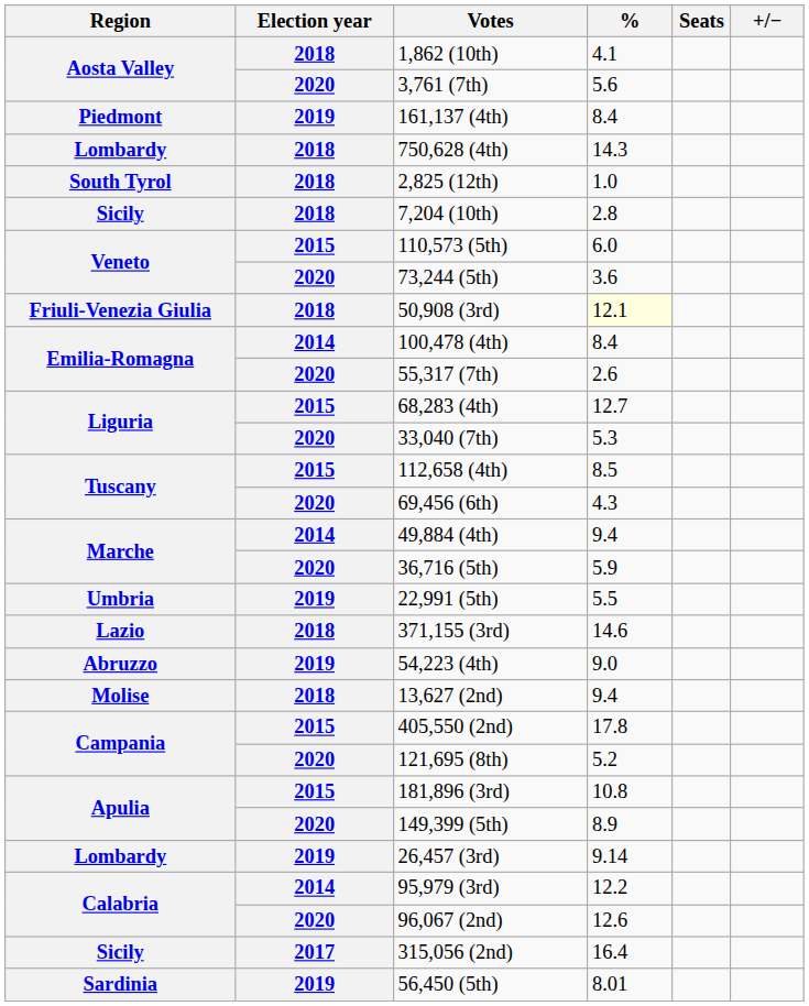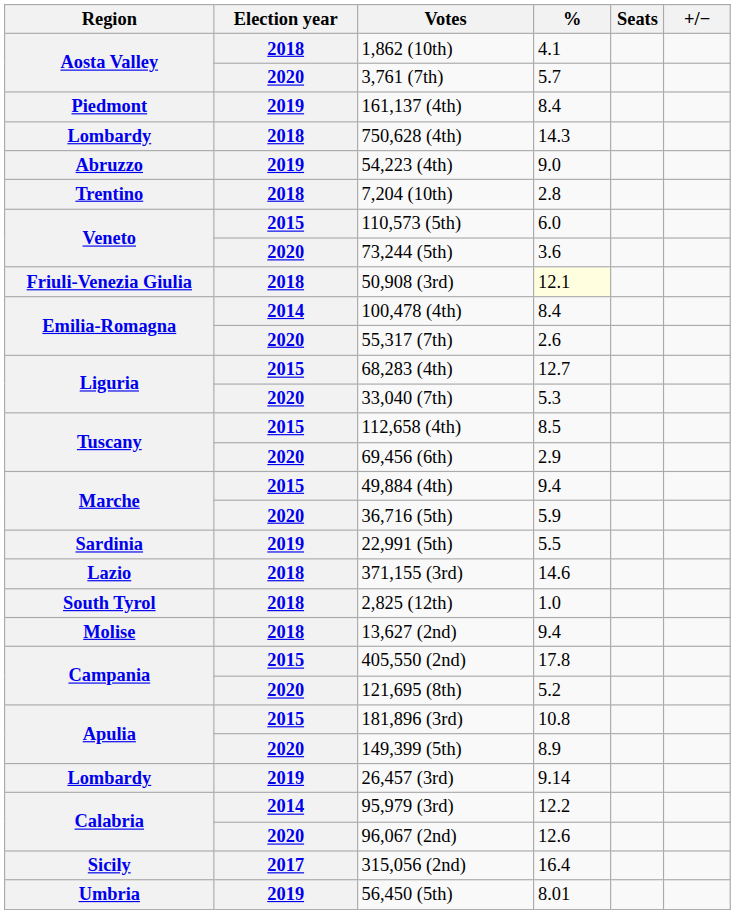 <table class=wikitable style="width:50%; border:1px #AAAAFF solid">
 <tr>
 <th width=19%>Region</th>
 <th width=13%>Election year</th>
 <th width=16%>Votes</th>
 <th width=7%>%</th>
 <th width=1%>Seats</th>
 <th width=6%>+/−</th>
 </tr>
 <tr>
 <th rowspan=2><a href='#'>Aosta Valley</a></th>
 <th><a href='#'>2018</a></th>
 <td>1,862 (10th)</td>
 <td>4.1</td>
 <td></td>
 <td></td>
 </tr>
 <tr>
 <th><a href='#'>2020</a></th>
 <td>3,761 (7th)</td>
-<td>5.6</td>
+<td>5.7</td>
 <td></td>
 <td></td>
 </tr>
 <tr>
 <th><a href='#'>Piedmont</a></th>
 <th><a href='#'>2019</a></th>
 <td>161,137 (4th)</td>
 <td>8.4</td>
 <td></td>
 <td></td>
 </tr>
 <tr>
 <th><a href='#'>Lombardy</a></th>
 <th><a href='#'>2018</a></th>
 <td>750,628 (4th)</td>
 <td>14.3</td>
 <td></td>
 <td></td>
 </tr>
 <tr>
-<th><a href='#'>South Tyrol</a></th>
-<th><a href='#'>2018</a></th>
-<td>2,825	 (12th)</td>
-<td>1.0</td>
+<th><a href='#'>Abruzzo</a></th>
+<th><a href='#'>2019</a></th>
+<td>54,223 (4th)</td>
+<td>9.0</td>
 <td></td>
 <td></td>
 </tr>
 <tr>
-<th><a href='#'>Sicily</a></th>
+<th><a href='#'>Trentino</a></th>
 <th><a href='#'>2018</a></th>
 <td>7,204 (10th)</td>
 <td>2.8</td>
 <td></td>
 <td></td>
 </tr>
 <tr>
 <th rowspan=2><a href='#'>Veneto</a></th>
 <th><a href='#'>2015</a></th>
 <td>110,573 (5th)</td>
 <td>6.0</td>
 <td></td>
 <td></td>
 </tr>
 <tr>
 <th><a href='#'>2020</a></th>
 <td>73,244 (5th)</td>
 <td>3.6</td>
 <td></td>
 <td></td>
 </tr>
 <tr>
 <th><a href='#'>Friuli-Venezia Giulia</a></th>
 <th><a href='#'>2018</a></th>
 <td>50,908 (3rd)</td>
 <td style="background: lightyellow;">12.1</td>
 <td></td>
 <td></td>
 </tr>
 <tr>
 <th rowspan=2><a href='#'>Emilia-Romagna</a></th>
 <th><a href='#'>2014</a></th>
 <td>100,478 (4th)</td>
 <td>8.4</td>
 <td></td>
 <td></td>
 </tr>
 <tr>
 <th><a href='#'>2020</a></th>
 <td>55,317 (7th)</td>
 <td>2.6</td>
 <td></td>
 <td></td>
 </tr>
 <tr>
 <th rowspan=2><a href='#'>Liguria</a></th>
 <th><a href='#'>2015</a></th>
 <td>68,283 (4th)</td>
 <td>12.7</td>
 <td></td>
 <td></td>
 </tr>
 <tr>
 <th><a href='#'>2020</a></th>
 <td>33,040 (7th)</td>
 <td>5.3</td>
 <td></td>
 <td></td>
 </tr>
 <tr>
 <th rowspan=2><a href='#'>Tuscany</a></th>
 <th><a href='#'>2015</a></th>
 <td>112,658 (4th)</td>
 <td>8.5</td>
 <td></td>
 <td></td>
 </tr>
 <tr>
 <th><a href='#'>2020</a></th>
 <td>69,456 (6th)</td>
-<td>4.3</td>
+<td>2.9</td>
 <td></td>
 <td></td>
 </tr>
 <tr>
 <th rowspan=2><a href='#'>Marche</a></th>
-<th><a href='#'>2014</a></th>
+<th><a href='#'>2015</a></th>
 <td>49,884 (4th)</td>
 <td>9.4</td>
 <td></td>
 <td></td>
 </tr>
 <tr>
 <th><a href='#'>2020</a></th>
 <td>36,716 (5th)</td>
 <td>5.9</td>
 <td></td>
 <td></td>
 </tr>
 <tr>
-<th><a href='#'>Umbria</a></th>
+<th><a href='#'>Sardinia</a></th>
 <th><a href='#'>2019</a></th>
 <td>22,991 (5th)</td>
 <td>5.5</td>
 <td></td>
 <td></td>
 </tr>
 <tr>
 <th><a href='#'>Lazio</a></th>
 <th><a href='#'>2018</a></th>
 <td>371,155 (3rd)</td>
 <td>14.6</td>
 <td></td>
 <td></td>
 </tr>
 <tr>
-<th><a href='#'>Abruzzo</a></th>
-<th><a href='#'>2019</a></th>
-<td>54,223 (4th)</td>
-<td>9.0</td>
+<th><a href='#'>South Tyrol</a></th>
+<th><a href='#'>2018</a></th>
+<td>2,825	 (12th)</td>
+<td>1.0</td>
 <td></td>
 <td></td>
 </tr>
 <tr>
 <th><a href='#'>Molise</a></th>
 <th><a href='#'>2018</a></th>
 <td>13,627 (2nd)</td>
 <td>9.4</td>
 <td></td>
 <td></td>
 </tr>
 <tr>
 <th rowspan=2><a href='#'>Campania</a></th>
 <th><a href='#'>2015</a></th>
 <td>405,550 (2nd)</td>
 <td>17.8</td>
 <td></td>
 <td></td>
 </tr>
 <tr>
 <th><a href='#'>2020</a></th>
 <td>121,695 (8th)</td>
 <td>5.2</td>
 <td></td>
 <td></td>
 </tr>
 <tr>
 <th rowspan=2><a href='#'>Apulia</a></th>
 <th><a href='#'>2015</a></th>
 <td>181,896 (3rd)</td>
 <td>10.8</td>
 <td></td>
 <td></td>
 </tr>
 <tr>
 <th><a href='#'>2020</a></th>
 <td>149,399 (5th)</td>
 <td>8.9</td>
 <td></td>
 <td></td>
 </tr>
 <tr>
 <th><a href='#'>Lombardy</a></th>
 <th><a href='#'>2019</a></th>
 <td>26,457 (3rd)</td>
 <td>9.14</td>
 <td></td>
 <td></td>
 </tr>
 <tr>
 <th rowspan=2><a href='#'>Calabria</a></th>
 <th><a href='#'>2014</a></th>
 <td>95,979 (3rd)</td>
 <td>12.2</td>
 <td></td>
 <td></td>
 </tr>
 <tr>
 <th><a href='#'>2020</a></th>
 <td>96,067 (2nd)</td>
 <td>12.6</td>
 <td></td>
 <td></td>
 </tr>
 <tr>
 <th><a href='#'>Sicily</a></th>
 <th><a href='#'>2017</a></th>
 <td>315,056 (2nd)</td>
 <td>16.4</td>
 <td></td>
 <td></td>
 </tr>
 <tr>
-<th><a href='#'>Sardinia</a></th>
+<th><a href='#'>Umbria</a></th>
 <th><a href='#'>2019</a></th>
 <td>56,450 (5th)</td>
 <td>8.01</td>
 <td></td>
 <td></td>
 </tr>
 </table>
